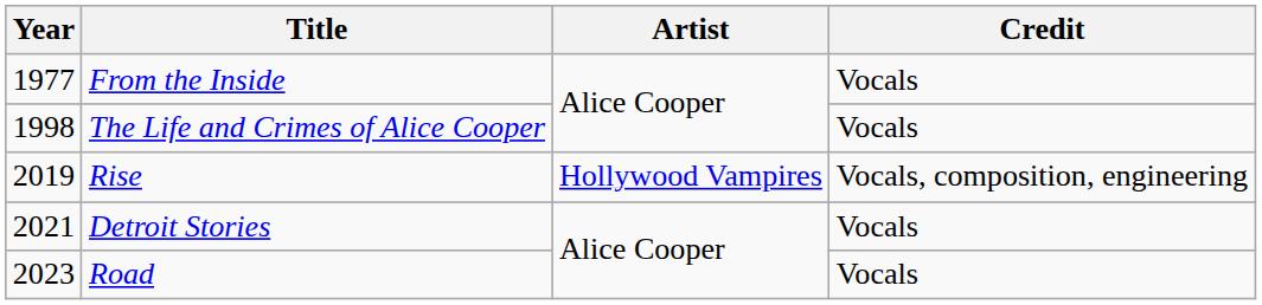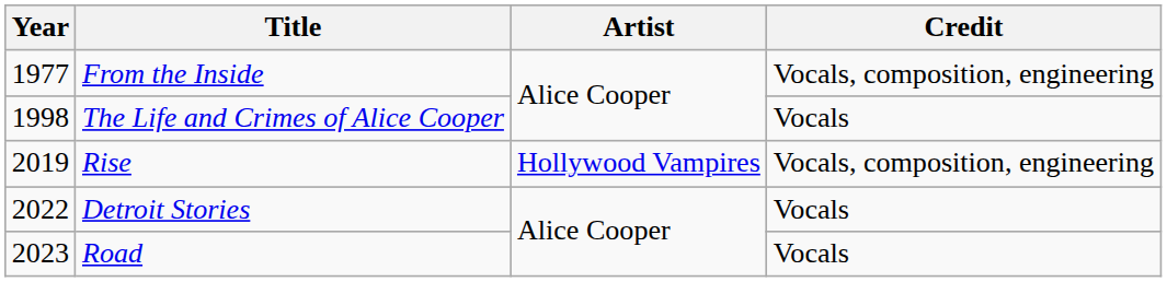 <table class="wikitable">
 <tr>
 <th>Year</th>
 <th>Title</th>
 <th>Artist</th>
 <th>Credit</th>
 </tr>
 <tr>
 <td>1977</td>
 <td><a href='#'><em>From the Inside</em></a></td>
 <td rowspan="2">Alice Cooper</td>
-<td>Vocals</td>
+<td>Vocals, composition, engineering</td>
 </tr>
 <tr>
 <td>1998</td>
 <td><em><a href='#'>The Life and Crimes of Alice Cooper</a></em></td>
 <td>Vocals</td>
 </tr>
 <tr>
 <td>2019</td>
 <td><em><a href='#'>Rise</a></em></td>
 <td><a href='#'>Hollywood Vampires</a></td>
 <td>Vocals, composition, engineering</td>
 </tr>
 <tr>
-<td>2021</td>
+<td>2022</td>
 <td><em><a href='#'>Detroit Stories</a></em></td>
 <td rowspan="2">Alice Cooper</td>
 <td>Vocals</td>
 </tr>
 <tr>
 <td>2023</td>
 <td><a href='#'><em>Road</em></a></td>
 <td>Vocals</td>
 </tr>
 </table>
